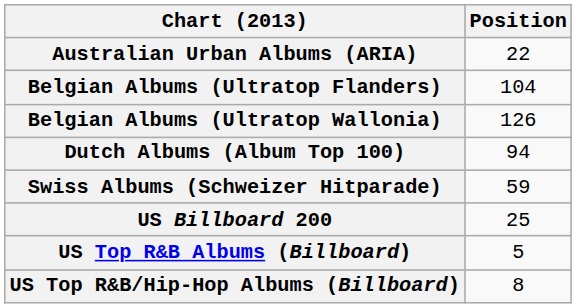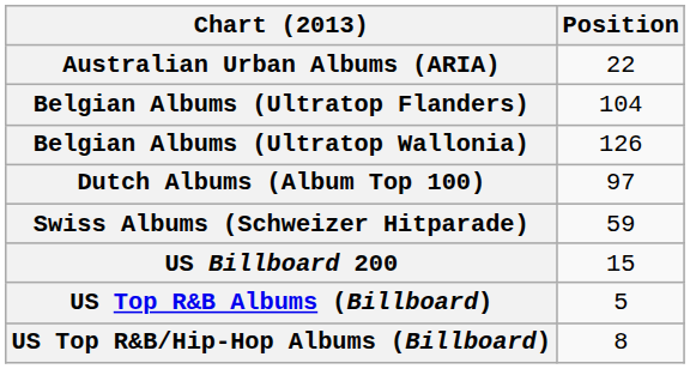 <table class="wikitable sortable plainrowheaders" style="text-align:center">
 <tr>
 <th scope="col">Chart (2013)</th>
 <th scope="col">Position</th>
 </tr>
 <tr>
 <th scope="row">Australian Urban Albums (ARIA)</th>
 <td>22</td>
 </tr>
 <tr>
 <th scope="row">Belgian Albums (Ultratop Flanders)</th>
 <td>104</td>
 </tr>
 <tr>
 <th scope="row">Belgian Albums (Ultratop Wallonia)</th>
 <td>126</td>
 </tr>
 <tr>
 <th scope="row">Dutch Albums (Album Top 100)</th>
-<td>94</td>
+<td>97</td>
 </tr>
 <tr>
 <th scope="row">Swiss Albums (Schweizer Hitparade)</th>
 <td>59</td>
 </tr>
 <tr>
 <th scope="row">US <em>Billboard</em> 200</th>
-<td>25</td>
+<td>15</td>
 </tr>
 <tr>
 <th scope="row">US <a href='#'>Top R&B Albums</a> (<em>Billboard</em>)</th>
 <td>5</td>
 </tr>
 <tr>
 <th scope="row">US Top R&B/Hip-Hop Albums (<em>Billboard</em>)</th>
 <td>8</td>
 </tr>
 </table>
